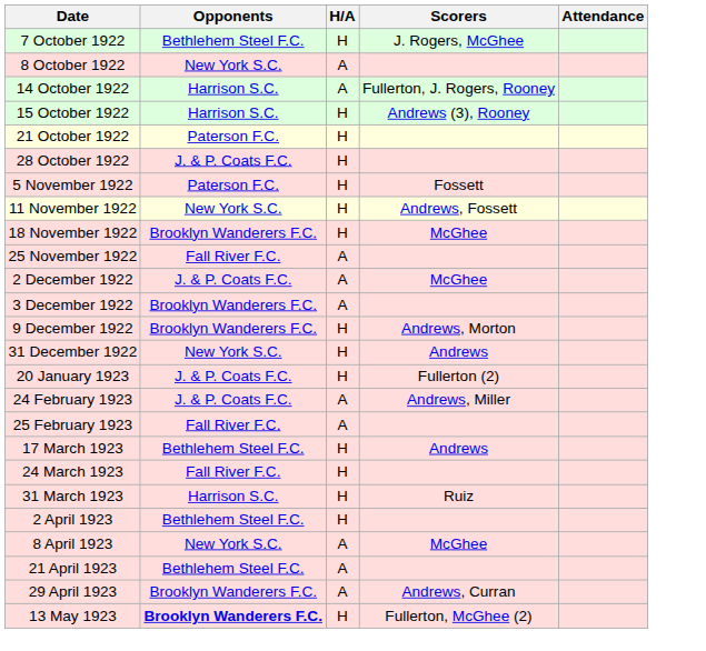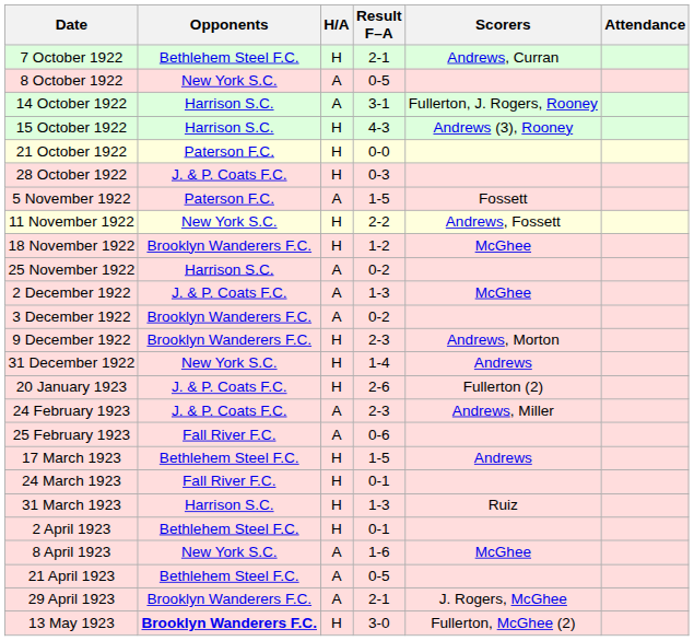 <table class="wikitable" style="text-align:center">
 <tr>
 <th>Date</th>
 <th>Opponents</th>
 <th>H/A</th>
+<th>Result<br>F–A</th>
 <th>Scorers</th>
 <th>Attendance</th>
 </tr>
 <tr bgcolor="#ddffdd">
 <td>7 October 1922</td>
 <td><a href='#'>Bethlehem Steel F.C.</a></td>
 <td>H</td>
-<td>J. Rogers, <a href='#'>McGhee</a></td>
+<td>2-1</td>
+<td><a href='#'>Andrews</a>, Curran</td>
 <td></td>
 </tr>
 <tr bgcolor="#ffdddd">
 <td>8 October 1922</td>
 <td><a href='#'>New York S.C.</a></td>
 <td>A</td>
+<td>0-5</td>
 <td></td>
 <td></td>
 </tr>
 <tr bgcolor="#ddffdd">
 <td>14 October 1922</td>
 <td><a href='#'>Harrison S.C.</a></td>
 <td>A</td>
+<td>3-1</td>
 <td>Fullerton, J. Rogers, <a href='#'>Rooney</a></td>
 <td></td>
 </tr>
 <tr bgcolor="#ddffdd">
 <td>15 October 1922</td>
 <td><a href='#'>Harrison S.C.</a></td>
 <td>H</td>
+<td>4-3</td>
 <td><a href='#'>Andrews</a> (3), <a href='#'>Rooney</a></td>
 <td></td>
 </tr>
 <tr bgcolor="#ffffdd">
 <td>21 October 1922</td>
 <td><a href='#'>Paterson F.C.</a></td>
 <td>H</td>
+<td>0-0</td>
 <td></td>
 <td></td>
 </tr>
 <tr bgcolor="#ffdddd">
 <td>28 October 1922</td>
 <td><a href='#'>J. & P. Coats F.C.</a></td>
 <td>H</td>
+<td>0-3</td>
 <td></td>
 <td></td>
 </tr>
 <tr bgcolor="#ffdddd">
 <td>5 November 1922</td>
 <td><a href='#'>Paterson F.C.</a></td>
-<td>H</td>
+<td>A</td>
+<td>1-5</td>
 <td>Fossett</td>
 <td></td>
 </tr>
 <tr bgcolor="#ffffdd">
 <td>11 November 1922</td>
 <td><a href='#'>New York S.C.</a></td>
 <td>H</td>
+<td>2-2</td>
 <td><a href='#'>Andrews</a>, Fossett</td>
 <td></td>
 </tr>
 <tr bgcolor="#ffdddd">
 <td>18 November 1922</td>
 <td><a href='#'>Brooklyn Wanderers F.C.</a></td>
 <td>H</td>
+<td>1-2</td>
 <td><a href='#'>McGhee</a></td>
 <td></td>
 </tr>
 <tr bgcolor="#ffdddd">
 <td>25 November 1922</td>
-<td><a href='#'>Fall River F.C.</a></td>
+<td><a href='#'>Harrison S.C.</a></td>
 <td>A</td>
+<td>0-2</td>
 <td></td>
 <td></td>
 </tr>
 <tr bgcolor="#ffdddd">
 <td>2 December 1922</td>
 <td><a href='#'>J. & P. Coats F.C.</a></td>
 <td>A</td>
+<td>1-3</td>
 <td><a href='#'>McGhee</a></td>
 <td></td>
 </tr>
 <tr bgcolor="#ffdddd">
 <td>3 December 1922</td>
 <td><a href='#'>Brooklyn Wanderers F.C.</a></td>
 <td>A</td>
+<td>0-2</td>
 <td></td>
 <td></td>
 </tr>
 <tr bgcolor="#ffdddd">
 <td>9 December 1922</td>
 <td><a href='#'>Brooklyn Wanderers F.C.</a></td>
 <td>H</td>
+<td>2-3</td>
 <td><a href='#'>Andrews</a>, Morton</td>
 <td></td>
 </tr>
 <tr bgcolor="#ffdddd">
 <td>31 December 1922</td>
 <td><a href='#'>New York S.C.</a></td>
 <td>H</td>
+<td>1-4</td>
 <td><a href='#'>Andrews</a></td>
 <td></td>
 </tr>
 <tr bgcolor="#ffdddd">
 <td>20 January 1923</td>
 <td><a href='#'>J. & P. Coats F.C.</a></td>
 <td>H</td>
+<td>2-6</td>
 <td>Fullerton (2)</td>
 <td></td>
 </tr>
 <tr bgcolor="#ffdddd">
 <td>24 February 1923</td>
 <td><a href='#'>J. & P. Coats F.C.</a></td>
 <td>A</td>
+<td>2-3</td>
 <td><a href='#'>Andrews</a>, Miller</td>
 <td></td>
 </tr>
 <tr bgcolor="#ffdddd">
 <td>25 February 1923</td>
 <td><a href='#'>Fall River F.C.</a></td>
 <td>A</td>
+<td>0-6</td>
 <td></td>
 <td></td>
 </tr>
 <tr bgcolor="#ffdddd">
 <td>17 March 1923</td>
 <td><a href='#'>Bethlehem Steel F.C.</a></td>
 <td>H</td>
+<td>1-5</td>
 <td><a href='#'>Andrews</a></td>
 <td></td>
 </tr>
 <tr bgcolor="#ffdddd">
 <td>24 March 1923</td>
 <td><a href='#'>Fall River F.C.</a></td>
 <td>H</td>
+<td>0-1</td>
 <td></td>
 <td></td>
 </tr>
 <tr bgcolor="#ffdddd">
 <td>31 March 1923</td>
 <td><a href='#'>Harrison S.C.</a></td>
 <td>H</td>
+<td>1-3</td>
 <td>Ruiz</td>
 <td></td>
 </tr>
 <tr bgcolor="#ffdddd">
 <td>2 April 1923</td>
 <td><a href='#'>Bethlehem Steel F.C.</a></td>
 <td>H</td>
+<td>0-1</td>
 <td></td>
 <td></td>
 </tr>
 <tr bgcolor="#ffdddd">
 <td>8 April 1923</td>
 <td><a href='#'>New York S.C.</a></td>
 <td>A</td>
+<td>1-6</td>
 <td><a href='#'>McGhee</a></td>
 <td></td>
 </tr>
 <tr bgcolor="#ffdddd">
 <td>21 April 1923</td>
 <td><a href='#'>Bethlehem Steel F.C.</a></td>
 <td>A</td>
+<td>0-5</td>
 <td></td>
 <td></td>
 </tr>
 <tr bgcolor="#ffdddd">
 <td>29 April 1923</td>
 <td><a href='#'>Brooklyn Wanderers F.C.</a></td>
 <td>A</td>
-<td><a href='#'>Andrews</a>, Curran</td>
+<td>2-1</td>
+<td>J. Rogers, <a href='#'>McGhee</a></td>
 <td></td>
 </tr>
 <tr bgcolor="#ffdddd">
 <td>13 May 1923</td>
 <td><strong><a href='#'>Brooklyn Wanderers F.C.</a></strong></td>
 <td>H</td>
+<td>3-0</td>
 <td>Fullerton, <a href='#'>McGhee</a> (2)</td>
 <td></td>
 </tr>
 </table>
